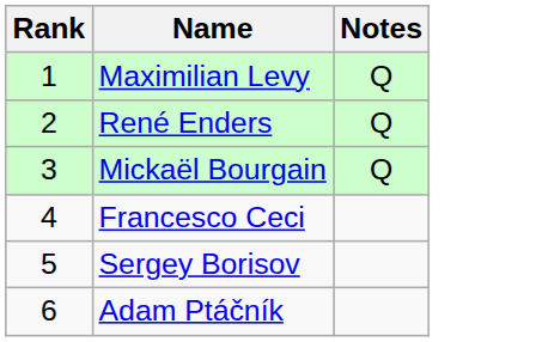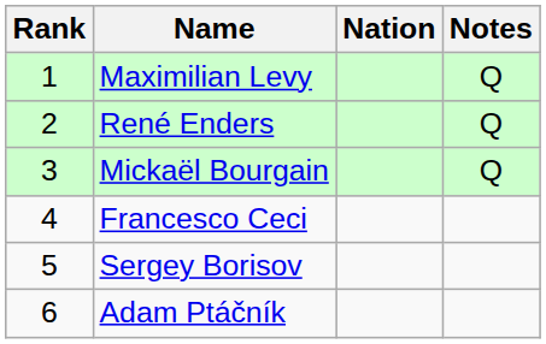 <table class="wikitable sortable" style="text-align:center">
 <tr>
 <th>Rank</th>
 <th>Name</th>
+<th>Nation</th>
 <th>Notes</th>
 </tr>
 <tr bgcolor=ccffcc>
 <td>1</td>
 <td align=left><a href='#'>Maximilian Levy</a></td>
+<td align=left></td>
 <td>Q</td>
 </tr>
 <tr bgcolor=ccffcc>
 <td>2</td>
 <td align=left><a href='#'>René Enders</a></td>
+<td align=left></td>
 <td>Q</td>
 </tr>
 <tr bgcolor=ccffcc>
 <td>3</td>
 <td align=left><a href='#'>Mickaël Bourgain</a></td>
+<td align=left></td>
 <td>Q</td>
 </tr>
 <tr>
 <td>4</td>
 <td align=left><a href='#'>Francesco Ceci</a></td>
+<td align=left></td>
 <td></td>
 </tr>
 <tr>
 <td>5</td>
 <td align=left><a href='#'>Sergey Borisov</a></td>
+<td align=left></td>
 <td></td>
 </tr>
 <tr>
 <td>6</td>
 <td align=left><a href='#'>Adam Ptáčník</a></td>
+<td align=left></td>
 <td></td>
 </tr>
 </table>
